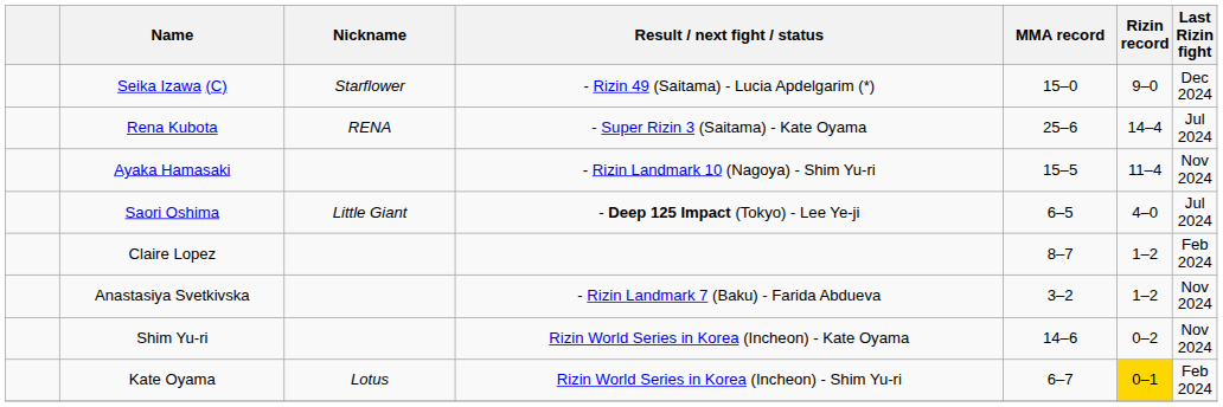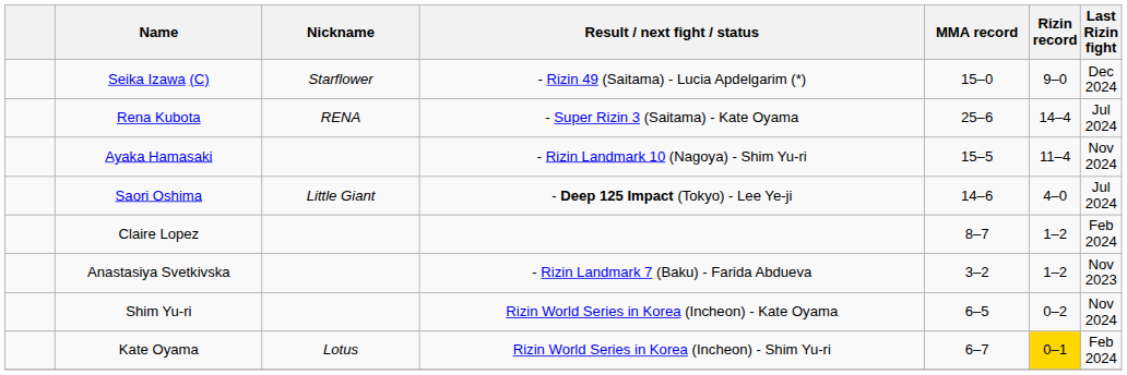 <table class="wikitable sortable" width style="text-align:center;">
 <tr>
 <th width=5%></th>
 <th width=20%>Name</th>
 <th width=15%>Nickname</th>
 <th width=50%>Result / next fight / status</th>
 <th width=20%>MMA record</th>
 <th width=20%>Rizin record</th>
 <th width=10%>Last Rizin fight</th>
 </tr>
 <tr>
 <td></td>
 <td><a href='#'>Seika Izawa</a> <a href='#'>(C)</a></td>
 <td><em>Starflower</em></td>
 <td> - <a href='#'>Rizin 49</a> (Saitama) - Lucia Apdelgarim (*<strong></strong>)</td>
 <td>15–0</td>
 <td>9–0</td>
 <td>Dec 2024</td>
 </tr>
 <tr>
 <td></td>
 <td><a href='#'>Rena Kubota</a></td>
 <td><em>RENA</em></td>
 <td> - <a href='#'>Super Rizin 3</a> (Saitama) - Kate Oyama</td>
 <td>25–6</td>
 <td>14–4</td>
 <td>Jul 2024</td>
 </tr>
 <tr>
 <td></td>
 <td><a href='#'>Ayaka Hamasaki</a></td>
 <td></td>
 <td> - <a href='#'>Rizin Landmark 10</a> (Nagoya) - Shim Yu-ri</td>
 <td>15–5</td>
 <td>11–4</td>
 <td>Nov 2024</td>
 </tr>
 <tr>
 <td></td>
 <td><a href='#'>Saori Oshima</a></td>
 <td><em>Little Giant</em></td>
 <td> - <strong>Deep 125 Impact</strong> (Tokyo) - Lee Ye-ji</td>
-<td>6–5</td>
+<td>14–6</td>
 <td>4–0</td>
 <td>Jul 2024</td>
 </tr>
 <tr>
 <td></td>
 <td>Claire Lopez</td>
 <td></td>
 <td></td>
 <td>8–7</td>
 <td>1–2</td>
 <td>Feb 2024</td>
 </tr>
 <tr>
 <td></td>
 <td>Anastasiya Svetkivska</td>
 <td></td>
 <td> - <a href='#'>Rizin Landmark 7</a> (Baku) - Farida Abdueva</td>
 <td>3–2</td>
 <td>1–2</td>
-<td>Nov 2024</td>
+<td>Nov 2023</td>
 </tr>
 <tr>
 <td></td>
 <td>Shim Yu-ri</td>
 <td></td>
 <td><a href='#'>Rizin World Series in Korea</a> (Incheon) - Kate Oyama</td>
-<td>14–6</td>
+<td>6–5</td>
 <td>0–2</td>
 <td>Nov 2024</td>
 </tr>
 <tr>
 <td></td>
 <td>Kate Oyama</td>
 <td><em>Lotus</em></td>
 <td><a href='#'>Rizin World Series in Korea</a> (Incheon) - Shim Yu-ri</td>
 <td>6–7</td>
 <td style="background: gold;">0–1</td>
 <td>Feb 2024</td>
 </tr>
 <tr>
 </tr>
 </table>
